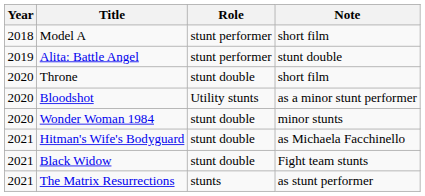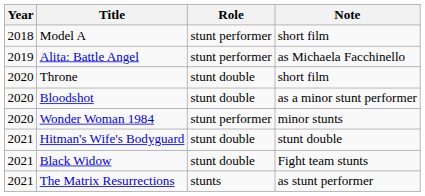 <table class="wikitable">
 <tr>
 <th>Year</th>
 <th>Title</th>
 <th>Role</th>
 <th>Note</th>
 </tr>
 <tr>
 <td>2018</td>
 <td>Model A</td>
 <td>stunt performer</td>
 <td>short film</td>
 </tr>
 <tr>
 <td>2019</td>
 <td><a href='#'>Alita: Battle Angel</a></td>
 <td>stunt performer</td>
-<td>stunt double</td>
+<td>as Michaela Facchinello</td>
 </tr>
 <tr>
 <td>2020</td>
 <td>Throne</td>
 <td>stunt double</td>
 <td>short film</td>
 </tr>
 <tr>
 <td>2020</td>
 <td><a href='#'>Bloodshot</a></td>
-<td>Utility stunts</td>
+<td>stunt double</td>
 <td>as a minor stunt performer</td>
 </tr>
 <tr>
 <td>2020</td>
 <td><a href='#'>Wonder Woman 1984</a></td>
-<td>stunt double</td>
+<td>stunt performer</td>
 <td>minor stunts</td>
 </tr>
 <tr>
 <td>2021</td>
 <td><a href='#'>Hitman's Wife's Bodyguard</a></td>
 <td>stunt double</td>
-<td>as Michaela Facchinello</td>
+<td>stunt double</td>
 </tr>
 <tr>
 <td>2021</td>
 <td><a href='#'>Black Widow</a></td>
 <td>stunt double</td>
 <td>Fight team stunts</td>
 </tr>
 <tr>
 <td>2021</td>
 <td><a href='#'>The Matrix Resurrections</a></td>
 <td>stunts</td>
 <td>as stunt performer</td>
 </tr>
 </table>
